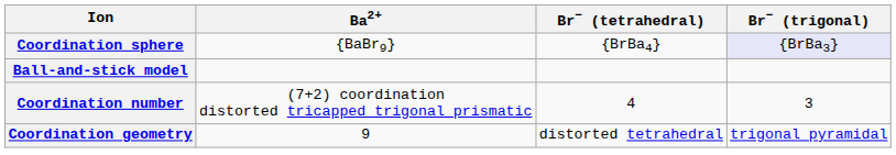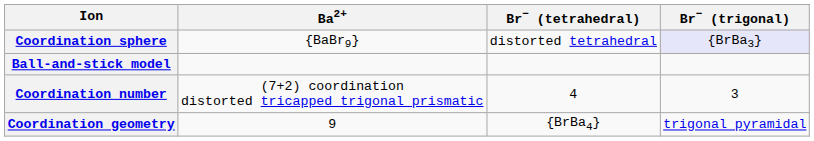 <table class="wikitable" style="text-align:center;">
 <tr>
 <th>Ion</th>
 <th>Ba<sup>2+</sup></th>
 <th>Br<sup>−</sup> (tetrahedral)</th>
 <th>Br<sup>−</sup> (trigonal)</th>
 </tr>
 <tr>
 <th><a href='#'>Coordination sphere</a></th>
 <td>{BaBr<sub>9</sub>}</td>
-<td>{BrBa<sub>4</sub>}</td>
+<td>distorted <a href='#'>tetrahedral</a></td>
 <td style="background: lavender;">{BrBa<sub>3</sub>}</td>
 </tr>
 <tr>
 <th><a href='#'>Ball-and-stick model</a></th>
 <td></td>
 <td></td>
 <td></td>
 </tr>
 <tr>
 <th><a href='#'>Coordination number</a></th>
 <td>(7+2) coordination<br>distorted <a href='#'>tricapped trigonal prismatic</a></td>
 <td>4</td>
 <td>3</td>
 </tr>
 <tr>
 <th><a href='#'>Coordination geometry</a></th>
 <td>9</td>
-<td>distorted <a href='#'>tetrahedral</a></td>
+<td>{BrBa<sub>4</sub>}</td>
 <td><a href='#'>trigonal pyramidal</a></td>
 </tr>
 </table>
